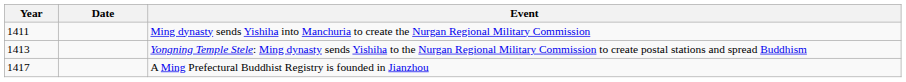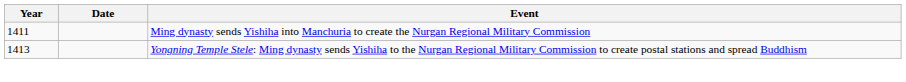 <table class="wikitable" width="100%">
 <tr>
 <th style="width:6%">Year</th>
 <th style="width:10%">Date</th>
 <th>Event</th>
 </tr>
 <tr>
 <td>1411</td>
 <td></td>
 <td><a href='#'>Ming dynasty</a> sends <a href='#'>Yishiha</a> into <a href='#'>Manchuria</a> to create the <a href='#'>Nurgan Regional Military Commission</a></td>
 </tr>
 <tr>
 <td>1413</td>
 <td></td>
 <td><em><a href='#'>Yongning Temple Stele</a></em>: <a href='#'>Ming dynasty</a> sends <a href='#'>Yishiha</a> to the <a href='#'>Nurgan Regional Military Commission</a> to create postal stations and spread <a href='#'>Buddhism</a></td>
 </tr>
-<tr>
-<td>1417</td>
-<td></td>
-<td>A <a href='#'>Ming</a> Prefectural Buddhist Registry is founded in <a href='#'>Jianzhou</a></td>
-</tr>
 </table>
